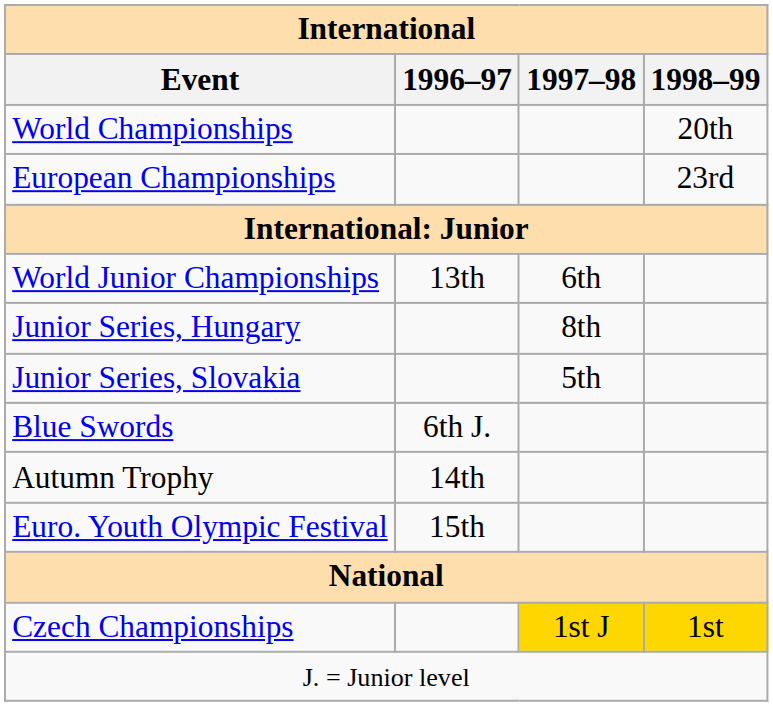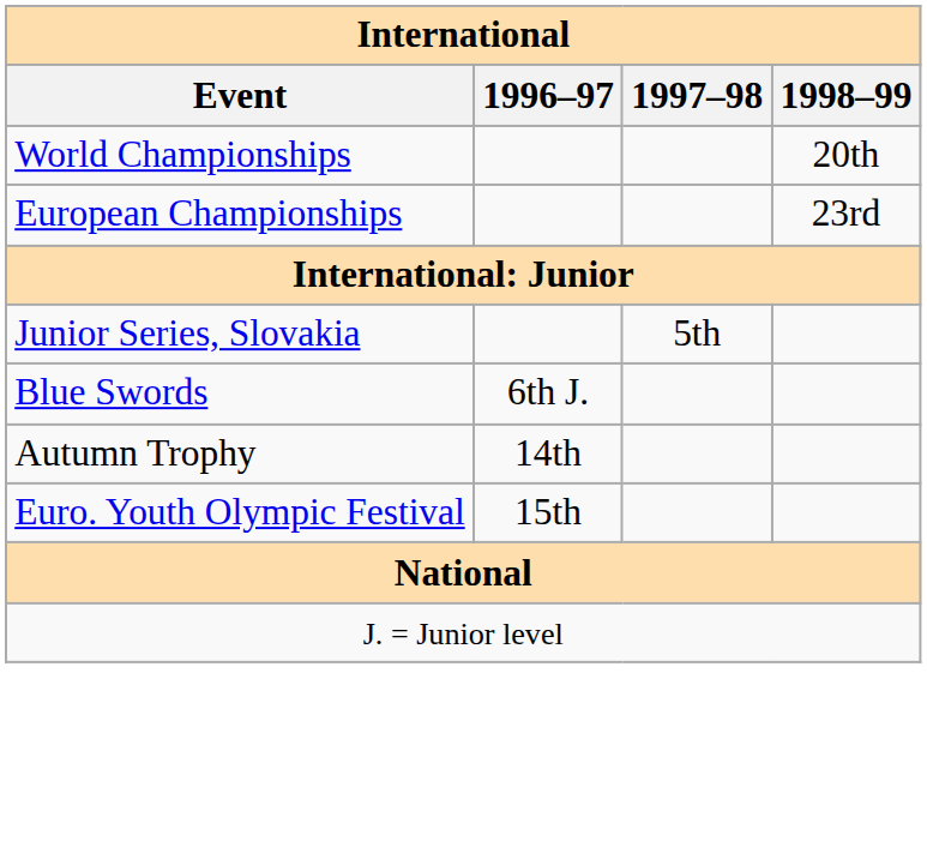 <table class="wikitable" style="text-align:center">
 <tr>
 <th style="background-color: #ffdead; " colspan=4 align=center><strong>International</strong></th>
 </tr>
 <tr>
 <th>Event</th>
 <th>1996–97</th>
 <th>1997–98</th>
 <th>1998–99</th>
 </tr>
 <tr>
 <td align=left><a href='#'>World Championships</a></td>
 <td></td>
 <td></td>
 <td>20th</td>
 </tr>
 <tr>
 <td align=left><a href='#'>European Championships</a></td>
 <td></td>
 <td></td>
 <td>23rd</td>
 </tr>
 <tr>
 <th style="background-color: #ffdead; " colspan=4 align=center><strong>International: Junior</strong></th>
-</tr>
-<tr>
-<td align=left><a href='#'>World Junior Championships</a></td>
-<td>13th</td>
-<td>6th</td>
-<td></td>
-</tr>
-<tr>
-<td align=left><a href='#'>Junior Series, Hungary</a></td>
-<td></td>
-<td>8th</td>
-<td></td>
 </tr>
 <tr>
 <td align=left><a href='#'>Junior Series, Slovakia</a></td>
 <td></td>
 <td>5th</td>
 <td></td>
 </tr>
 <tr>
 <td align=left><a href='#'>Blue Swords</a></td>
 <td>6th J.</td>
 <td></td>
 <td></td>
 </tr>
 <tr>
 <td align=left>Autumn Trophy</td>
 <td>14th</td>
 <td></td>
 <td></td>
 </tr>
 <tr>
 <td align=left><a href='#'>Euro. Youth Olympic Festival</a></td>
 <td>15th</td>
 <td></td>
 <td></td>
 </tr>
 <tr>
 <th style="background-color: #ffdead; " colspan=4 align=center><strong>National</strong></th>
 </tr>
 <tr>
-<td align=left><a href='#'>Czech Championships</a></td>
-<td></td>
-<td bgcolor=gold>1st J</td>
-<td bgcolor=gold>1st</td>
-</tr>
-<tr>
 <td colspan=4 align=center><small> J. = Junior level </small></td>
 </tr>
 </table>
